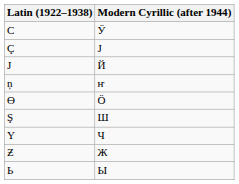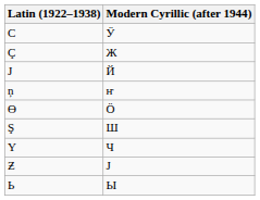 <table class="wikitable">
 <tr>
 <th>Latin (1922–1938)</th>
 <th>Modern Cyrillic (after 1944)</th>
 </tr>
 <tr>
 <td>C</td>
 <td>Ӱ</td>
 </tr>
 <tr>
 <td>Ç</td>
-<td>Ј</td>
+<td>Ж</td>
 </tr>
 <tr>
 <td>J</td>
 <td>Й</td>
 </tr>
 <tr>
 <td>ņ</td>
 <td>ҥ</td>
 </tr>
 <tr>
 <td>Ɵ</td>
 <td>Ӧ</td>
 </tr>
 <tr>
 <td>Ş</td>
 <td>Ш</td>
 </tr>
 <tr>
 <td>Y</td>
 <td>Ч</td>
 </tr>
 <tr>
 <td>Ƶ</td>
-<td>Ж</td>
+<td>Ј</td>
 </tr>
 <tr>
 <td>Ь</td>
 <td>Ы</td>
 </tr>
 </table>
